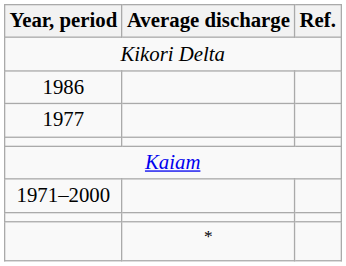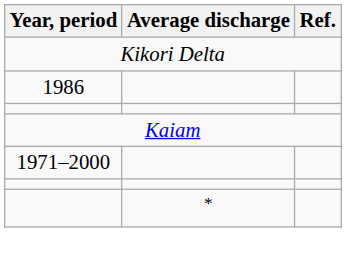 <table class="wikitable" style="text-align:center;">
 <tr>
 <th>Year, period</th>
 <th>Average discharge</th>
 <th>Ref.</th>
 </tr>
 <tr>
 <td colspan="3"><em>Kikori Delta</em><br></td>
 </tr>
 <tr>
 <td>1986</td>
-<td></td>
-<td></td>
-</tr>
-<tr>
-<td>1977</td>
 <td></td>
 <td></td>
 </tr>
 <tr>
 <td></td>
 <td></td>
 <td></td>
 </tr>
 <tr>
 <td colspan="3"><em><a href='#'>Kaiam</a> </em><br></td>
 </tr>
 <tr>
 <td>1971–2000</td>
 <td></td>
 <td></td>
 </tr>
 <tr>
 <td></td>
 <td></td>
 <td></td>
 </tr>
 <tr>
 <td></td>
 <td><sup>*</sup></td>
 <td></td>
 </tr>
 </table>
